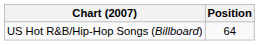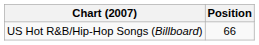 <table class="wikitable">
 <tr>
 <th>Chart (2007)</th>
 <th>Position</th>
 </tr>
 <tr>
 <td>US Hot R&B/Hip-Hop Songs (<em>Billboard</em>)</td>
-<td style="text-align:center;">64</td>
+<td style="text-align:center;">66</td>
 </tr>
 </table>
